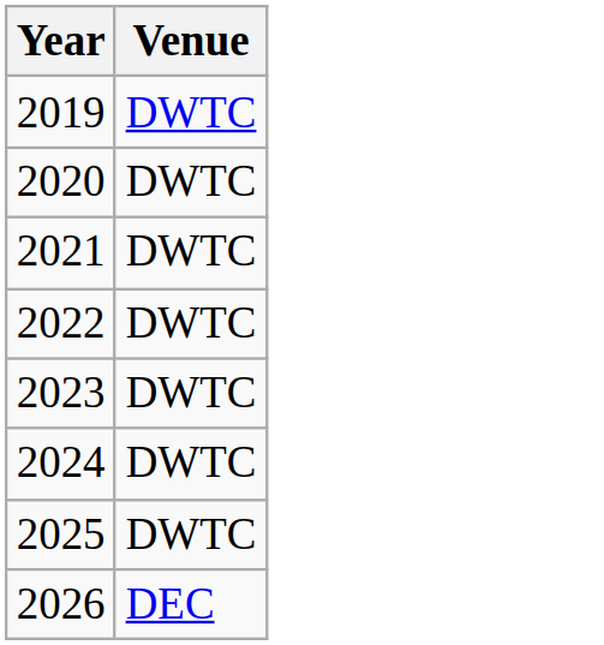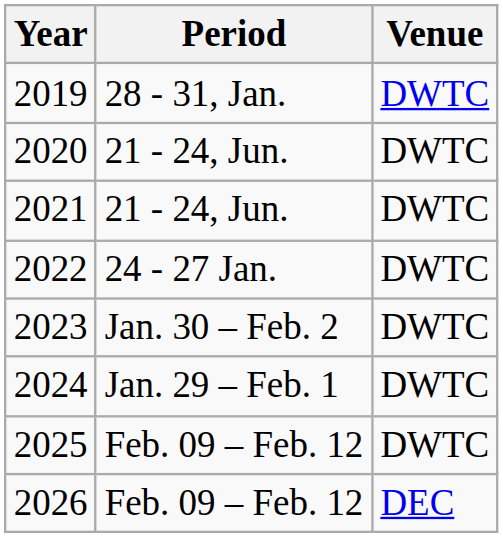 <table class="wikitable">
 <tr>
 <th>Year</th>
+<th>Period</th>
 <th>Venue</th>
 </tr>
 <tr>
 <td>2019</td>
+<td>28 - 31, Jan.</td>
 <td><a href='#'>DWTC</a></td>
 </tr>
 <tr>
 <td>2020</td>
+<td>21 - 24, Jun.</td>
 <td>DWTC</td>
 </tr>
 <tr>
 <td>2021</td>
+<td>21 - 24, Jun.</td>
 <td>DWTC</td>
 </tr>
 <tr>
 <td>2022</td>
+<td>24 - 27 Jan.</td>
 <td>DWTC</td>
 </tr>
 <tr>
 <td>2023</td>
+<td>Jan. 30 – Feb. 2</td>
 <td>DWTC</td>
 </tr>
 <tr>
 <td>2024</td>
+<td>Jan. 29 – Feb. 1</td>
 <td>DWTC</td>
 </tr>
 <tr>
 <td>2025</td>
+<td>Feb. 09 – Feb. 12</td>
 <td>DWTC</td>
 </tr>
 <tr>
 <td>2026</td>
+<td>Feb. 09 – Feb. 12</td>
 <td><a href='#'>DEC</a></td>
 </tr>
 </table>
